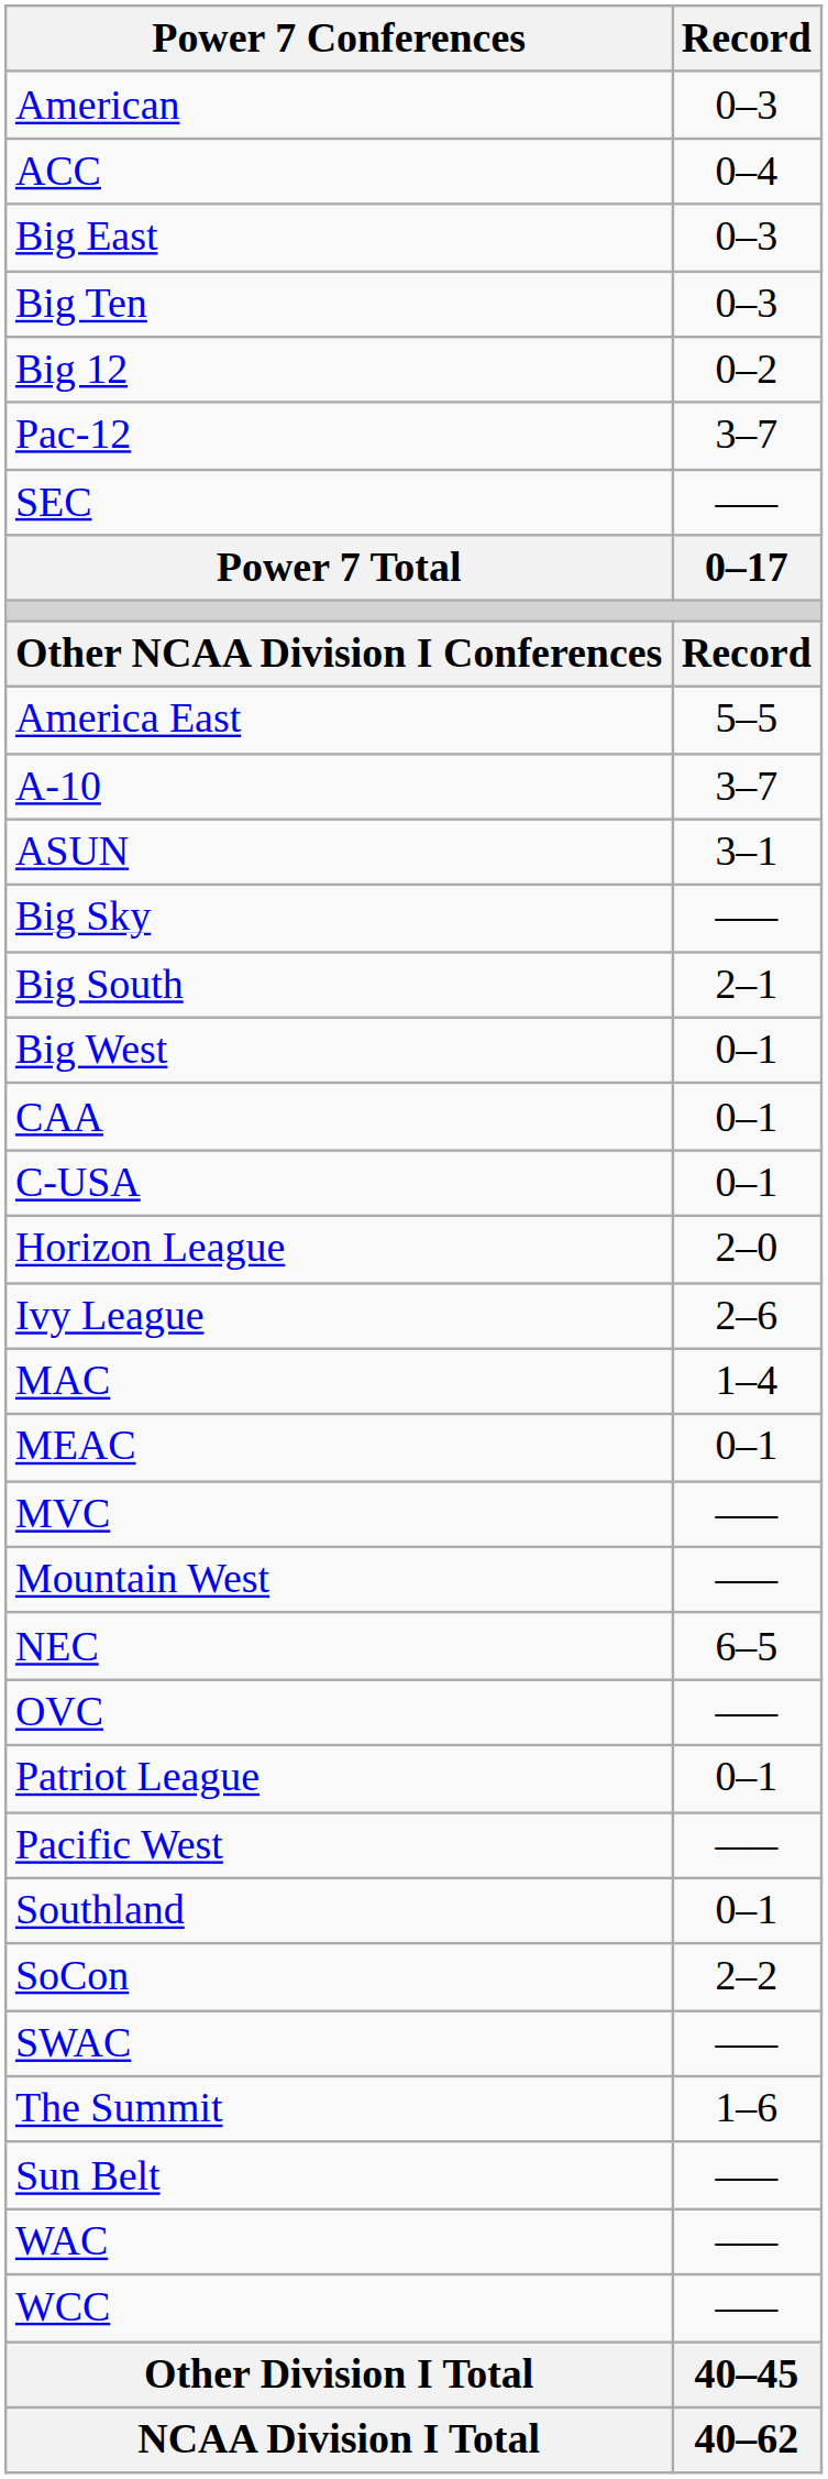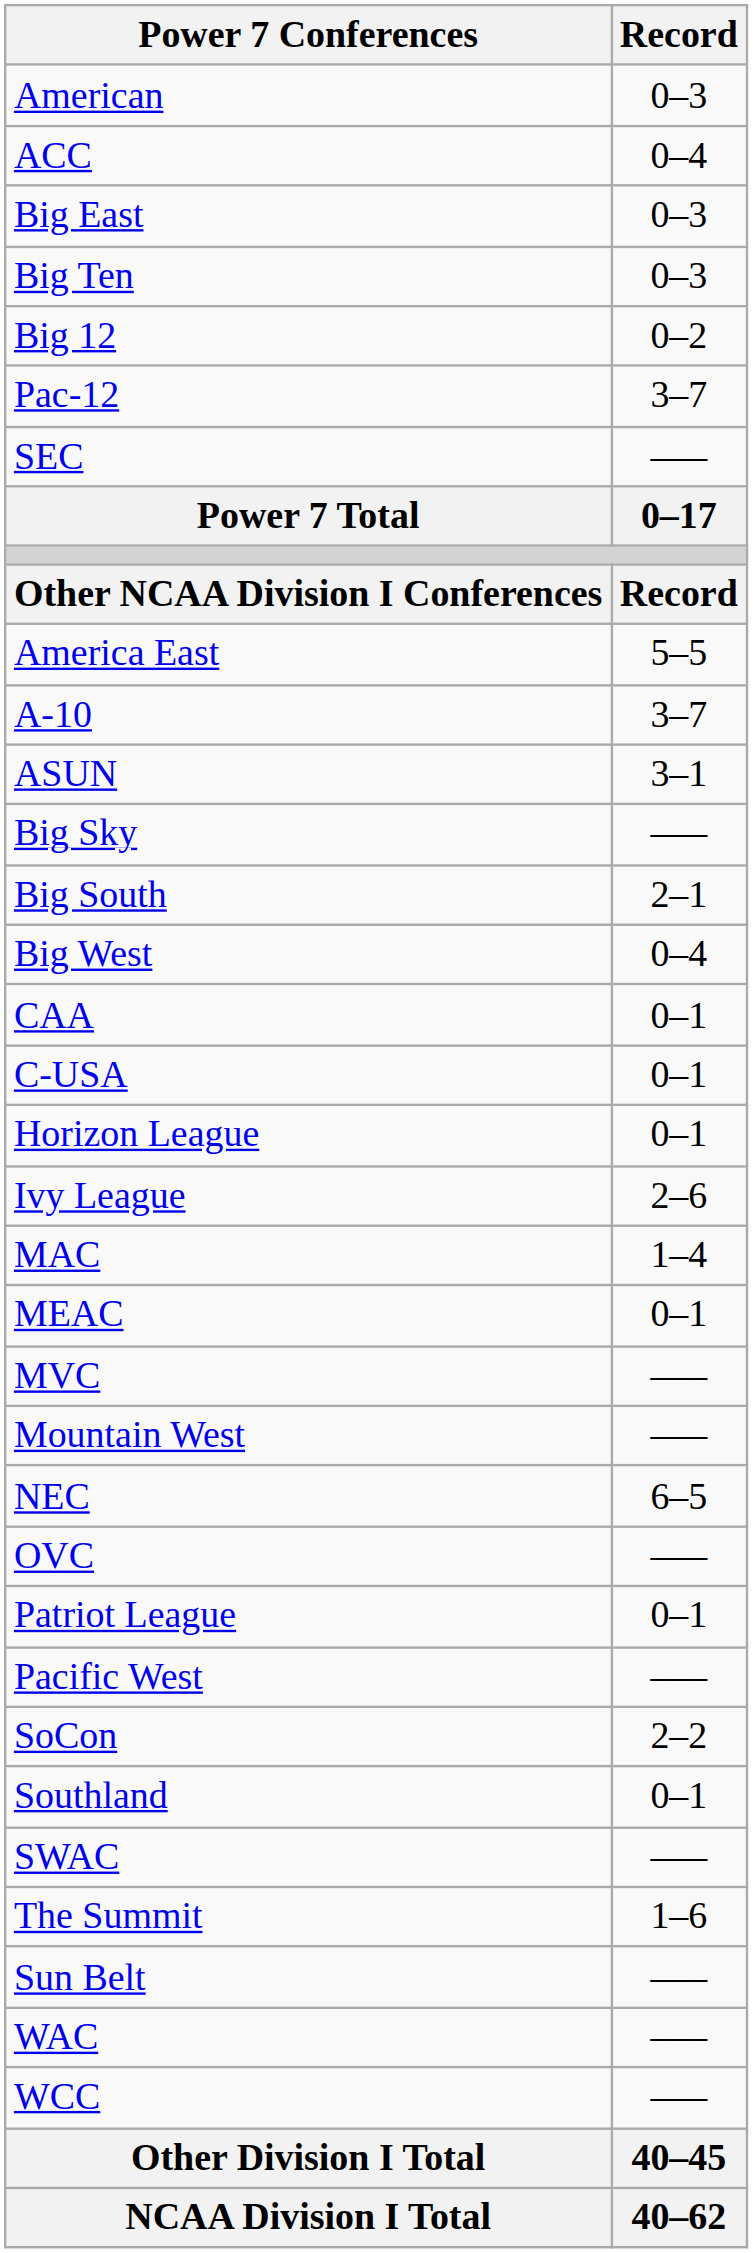 <table class="wikitable">
 <tr>
 <th>Power 7 Conferences</th>
 <th>Record</th>
 </tr>
 <tr>
 <td><a href='#'>American</a></td>
 <td align=center>0–3</td>
 </tr>
 <tr>
 <td><a href='#'>ACC</a></td>
 <td align=center>0–4</td>
 </tr>
 <tr>
 <td><a href='#'>Big East</a></td>
 <td align=center>0–3</td>
 </tr>
 <tr>
 <td><a href='#'>Big Ten</a></td>
 <td align=center>0–3</td>
 </tr>
 <tr>
 <td><a href='#'>Big 12</a></td>
 <td align=center>0–2</td>
 </tr>
 <tr>
 <td><a href='#'>Pac-12</a></td>
 <td align=center>3–7</td>
 </tr>
 <tr>
 <td><a href='#'>SEC</a></td>
 <td align=center>–––</td>
 </tr>
 <tr>
 <th>Power 7 Total</th>
 <th>0–17</th>
 </tr>
 <tr>
 <th colspan="2" style="background:lightgrey;"></th>
 </tr>
 <tr>
 <th>Other NCAA Division I Conferences</th>
 <th>Record</th>
 </tr>
 <tr>
 <td><a href='#'>America East</a></td>
 <td align=center>5–5</td>
 </tr>
 <tr>
 <td><a href='#'>A-10</a></td>
 <td align=center>3–7</td>
 </tr>
 <tr>
 <td><a href='#'>ASUN</a></td>
 <td align=center>3–1</td>
 </tr>
 <tr>
 <td><a href='#'>Big Sky</a></td>
 <td align=center>–––</td>
 </tr>
 <tr>
 <td><a href='#'>Big South</a></td>
 <td align=center>2–1</td>
 </tr>
 <tr>
 <td><a href='#'>Big West</a></td>
-<td align=center>0–1</td>
+<td align=center>0–4</td>
 </tr>
 <tr>
 <td><a href='#'>CAA</a></td>
 <td align=center>0–1</td>
 </tr>
 <tr>
 <td><a href='#'>C-USA</a></td>
 <td align=center>0–1</td>
 </tr>
 <tr>
 <td><a href='#'>Horizon League</a></td>
-<td align=center>2–0</td>
+<td align=center>0–1</td>
 </tr>
 <tr>
 <td><a href='#'>Ivy League</a></td>
 <td align=center>2–6</td>
 </tr>
 <tr>
 <td><a href='#'>MAC</a></td>
 <td align=center>1–4</td>
 </tr>
 <tr>
 <td><a href='#'>MEAC</a></td>
 <td align=center>0–1</td>
 </tr>
 <tr>
 <td><a href='#'>MVC</a></td>
 <td align=center>–––</td>
 </tr>
 <tr>
 <td><a href='#'>Mountain West</a></td>
 <td align=center>–––</td>
 </tr>
 <tr>
 <td><a href='#'>NEC</a></td>
 <td align=center>6–5</td>
 </tr>
 <tr>
 <td><a href='#'>OVC</a></td>
 <td align=center>–––</td>
 </tr>
 <tr>
 <td><a href='#'>Patriot League</a></td>
 <td align=center>0–1</td>
 </tr>
 <tr>
 <td><a href='#'>Pacific West</a></td>
 <td align=center>–––</td>
 </tr>
 <tr>
+<td><a href='#'>SoCon</a></td>
+<td align=center>2–2</td>
+</tr>
+<tr>
 <td><a href='#'>Southland</a></td>
 <td align=center>0–1</td>
-</tr>
-<tr>
-<td><a href='#'>SoCon</a></td>
-<td align=center>2–2</td>
 </tr>
 <tr>
 <td><a href='#'>SWAC</a></td>
 <td align=center>–––</td>
 </tr>
 <tr>
 <td><a href='#'>The Summit</a></td>
 <td align=center>1–6</td>
 </tr>
 <tr>
 <td><a href='#'>Sun Belt</a></td>
 <td align=center>–––</td>
 </tr>
 <tr>
 <td><a href='#'>WAC</a></td>
 <td align=center>–––</td>
 </tr>
 <tr>
 <td><a href='#'>WCC</a></td>
 <td align=center>–––</td>
 </tr>
 <tr>
 <th>Other Division I Total</th>
 <th>40–45</th>
 </tr>
 <tr>
 <th>NCAA Division I Total</th>
 <th>40–62</th>
 </tr>
 </table>
